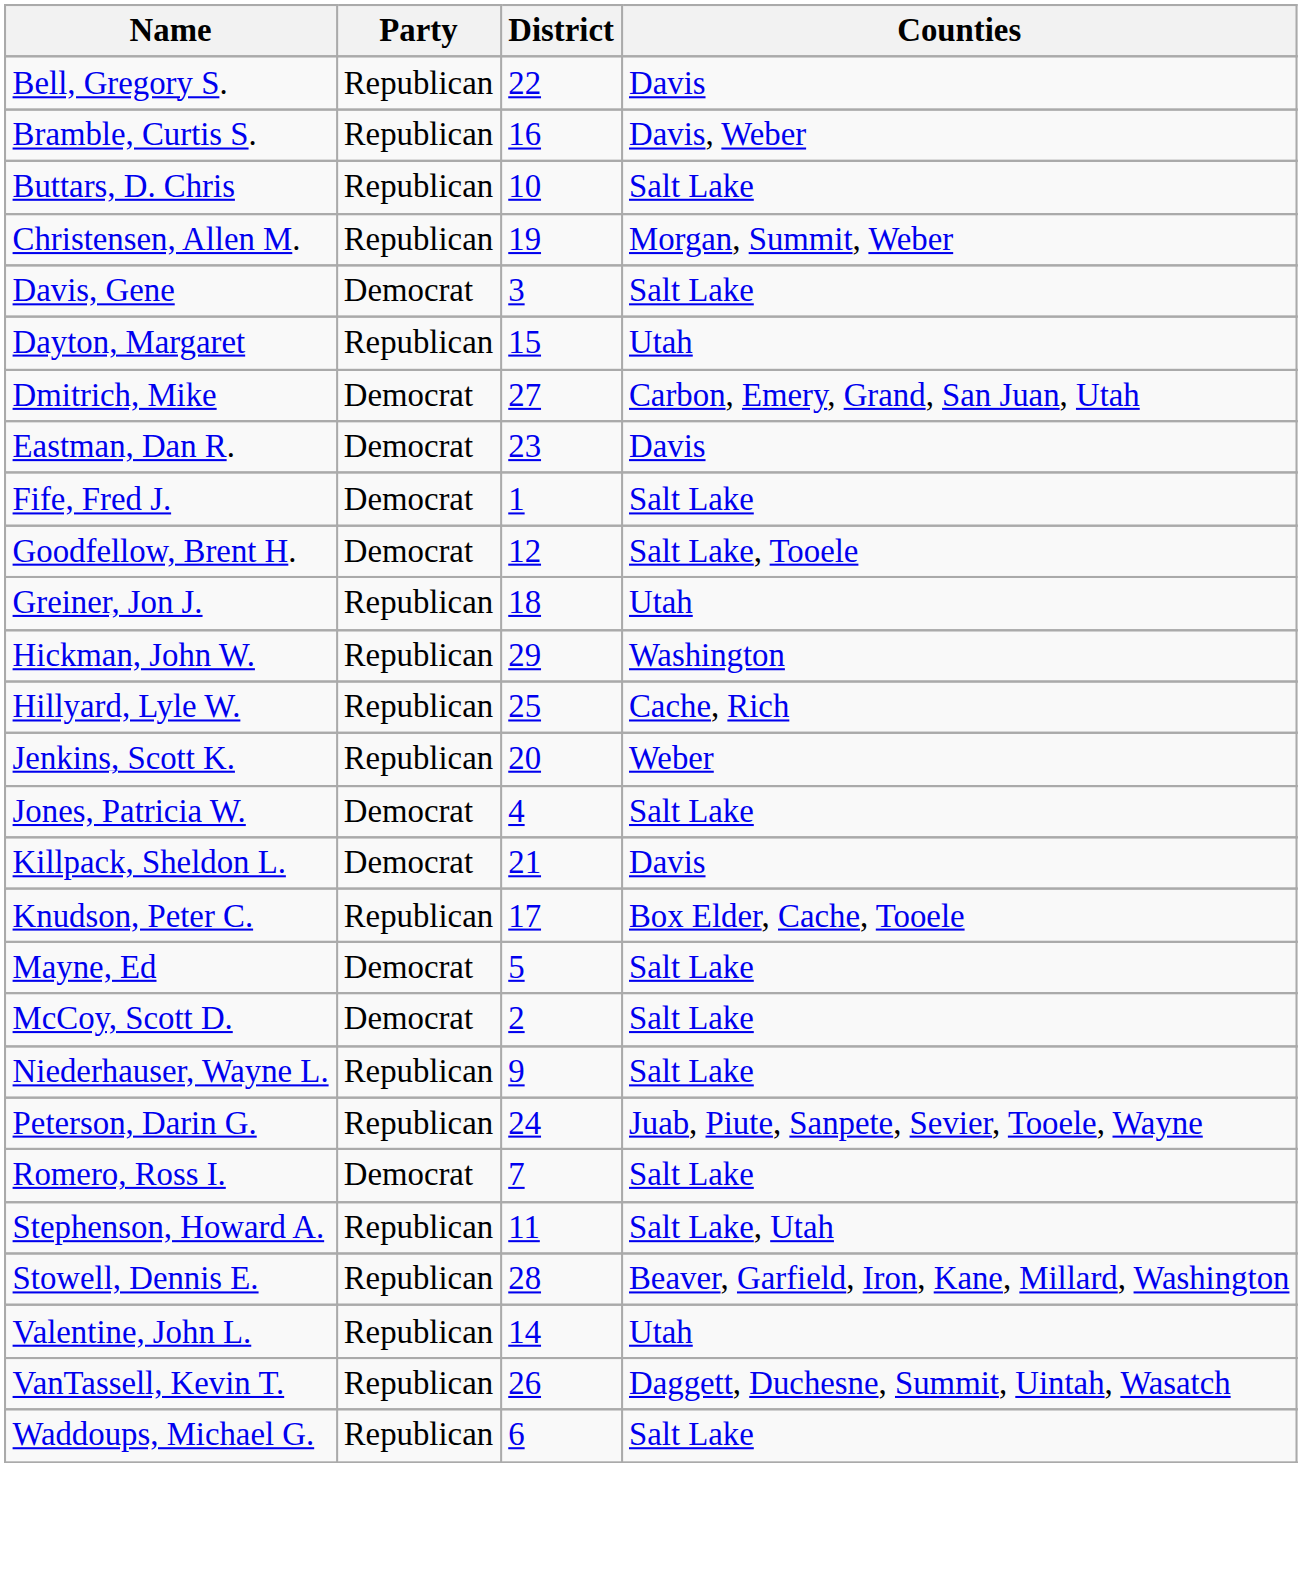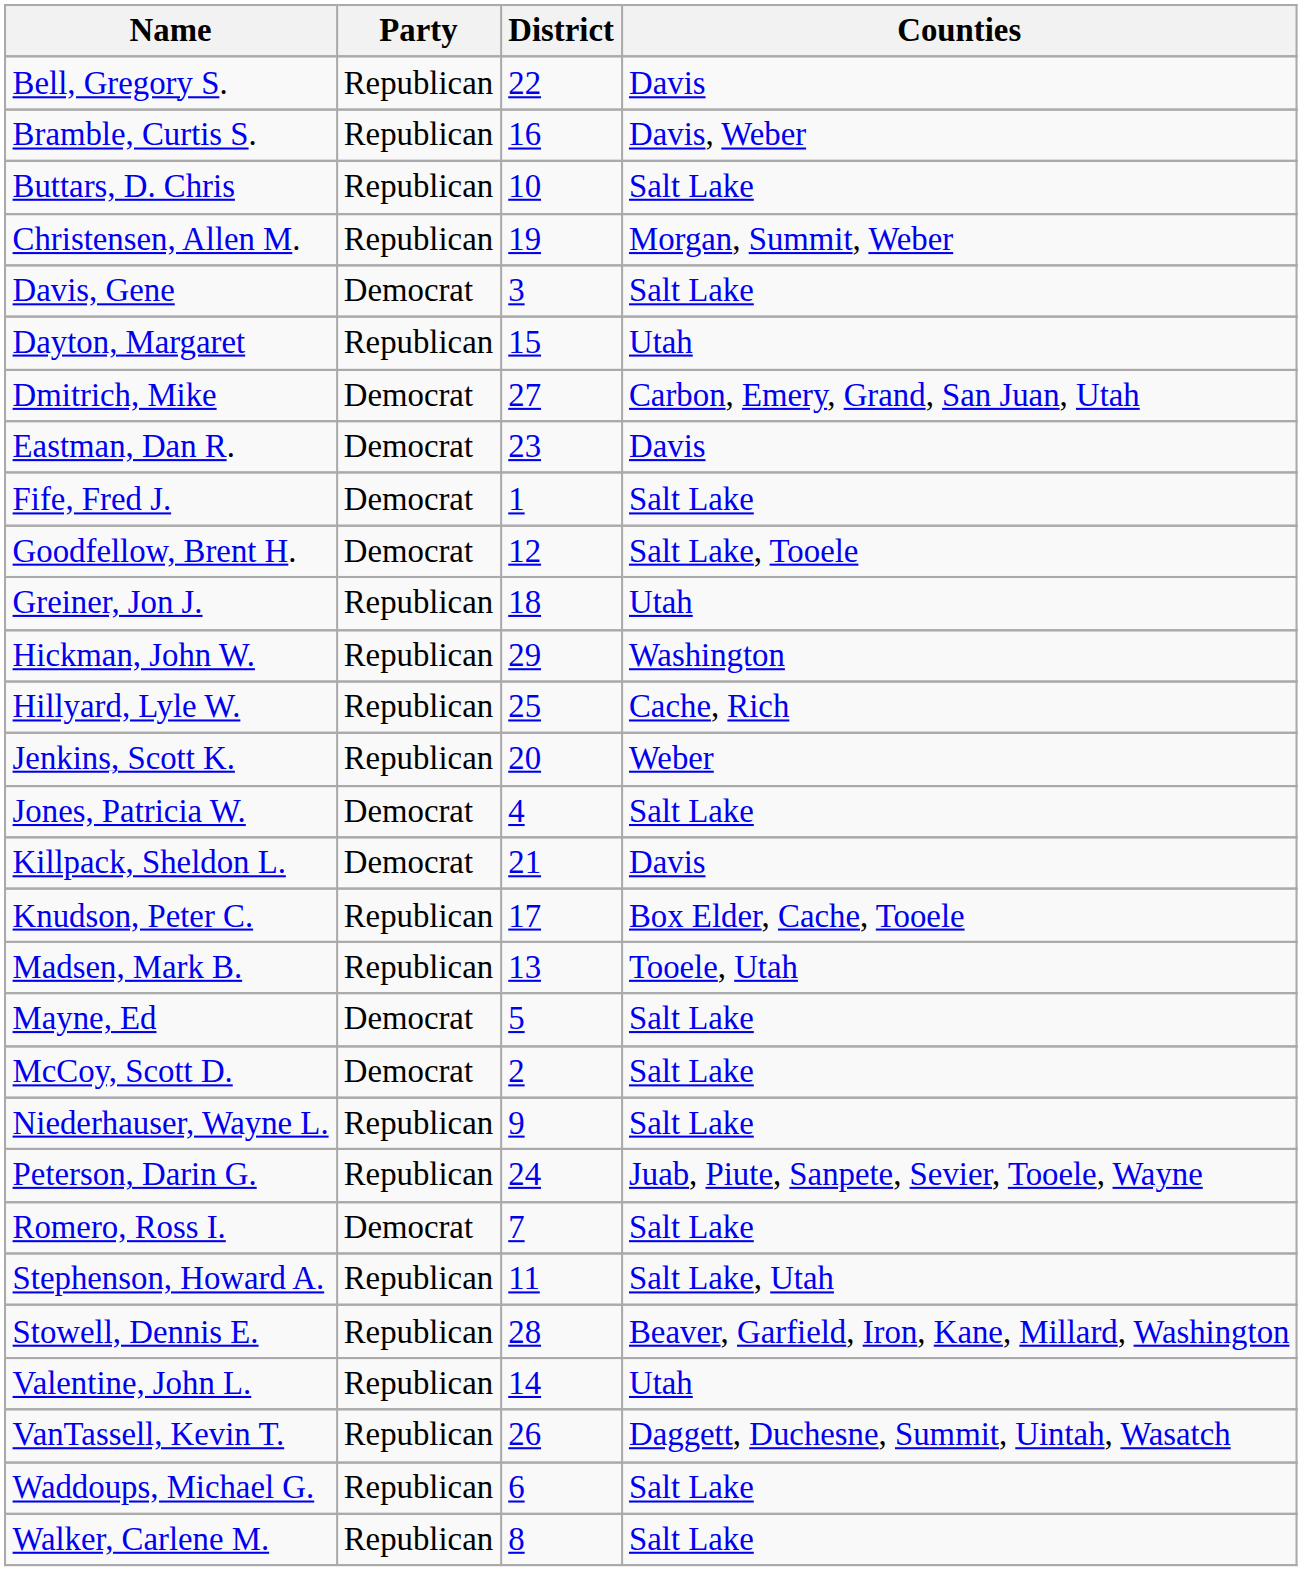 <table class="wikitable">
 <tr>
 <th>Name</th>
 <th>Party</th>
 <th>District</th>
 <th>Counties</th>
 </tr>
 <tr>
 </tr>
 <tr>
 <td><a href='#'>Bell, Gregory S</a>.</td>
 <td>Republican</td>
 <td><a href='#'>22</a></td>
 <td><a href='#'>Davis</a></td>
 </tr>
 <tr>
 </tr>
 <tr>
 <td><a href='#'>Bramble, Curtis S</a>.</td>
 <td>Republican</td>
 <td><a href='#'>16</a></td>
 <td><a href='#'>Davis</a>, <a href='#'>Weber</a></td>
 </tr>
 <tr>
 </tr>
 <tr>
 <td><a href='#'>Buttars, D. Chris</a></td>
 <td>Republican</td>
 <td><a href='#'>10</a></td>
 <td><a href='#'>Salt Lake</a></td>
 </tr>
 <tr>
 </tr>
 <tr>
 <td><a href='#'>Christensen, Allen M</a>.</td>
 <td>Republican</td>
 <td><a href='#'>19</a></td>
 <td><a href='#'>Morgan</a>, <a href='#'>Summit</a>, <a href='#'>Weber</a></td>
 </tr>
 <tr>
 </tr>
 <tr>
 <td><a href='#'>Davis, Gene</a></td>
 <td>Democrat</td>
 <td><a href='#'>3</a></td>
 <td><a href='#'>Salt Lake</a></td>
 </tr>
 <tr>
 </tr>
 <tr>
 <td><a href='#'>Dayton, Margaret</a></td>
 <td>Republican</td>
 <td><a href='#'>15</a></td>
 <td><a href='#'>Utah</a></td>
 </tr>
 <tr>
 </tr>
 <tr>
 <td><a href='#'>Dmitrich, Mike</a></td>
 <td>Democrat</td>
 <td><a href='#'>27</a></td>
 <td><a href='#'>Carbon</a>, <a href='#'>Emery</a>, <a href='#'>Grand</a>, <a href='#'>San Juan</a>, <a href='#'>Utah</a></td>
 </tr>
 <tr>
 </tr>
 <tr>
 <td><a href='#'>Eastman, Dan R</a>.</td>
 <td>Democrat</td>
 <td><a href='#'>23</a></td>
 <td><a href='#'>Davis</a></td>
 </tr>
 <tr>
 </tr>
 <tr>
 <td><a href='#'>Fife, Fred J.</a></td>
 <td>Democrat</td>
 <td><a href='#'>1</a></td>
 <td><a href='#'>Salt Lake</a></td>
 </tr>
 <tr>
 </tr>
 <tr>
 <td><a href='#'>Goodfellow, Brent H</a>.</td>
 <td>Democrat</td>
 <td><a href='#'>12</a></td>
 <td><a href='#'>Salt Lake</a>, <a href='#'>Tooele</a></td>
 </tr>
 <tr>
 <td><a href='#'>Greiner, Jon J.</a></td>
 <td>Republican</td>
 <td><a href='#'>18</a></td>
 <td><a href='#'>Utah</a></td>
 </tr>
 <tr>
 </tr>
 <tr>
 <td><a href='#'>Hickman, John W.</a></td>
 <td>Republican</td>
 <td><a href='#'>29</a></td>
 <td><a href='#'>Washington</a></td>
 </tr>
 <tr>
 </tr>
 <tr>
 <td><a href='#'>Hillyard, Lyle W.</a></td>
 <td>Republican</td>
 <td><a href='#'>25</a></td>
 <td><a href='#'>Cache</a>, <a href='#'>Rich</a></td>
 </tr>
 <tr>
 </tr>
 <tr>
 <td><a href='#'>Jenkins, Scott K.</a></td>
 <td>Republican</td>
 <td><a href='#'>20</a></td>
 <td><a href='#'>Weber</a></td>
 </tr>
 <tr>
 </tr>
 <tr>
 <td><a href='#'>Jones, Patricia W.</a></td>
 <td>Democrat</td>
 <td><a href='#'>4</a></td>
 <td><a href='#'>Salt Lake</a></td>
 </tr>
 <tr>
 </tr>
 <tr>
 <td><a href='#'>Killpack, Sheldon L.</a></td>
 <td>Democrat</td>
 <td><a href='#'>21</a></td>
 <td><a href='#'>Davis</a></td>
 </tr>
 <tr>
 </tr>
 <tr>
 <td><a href='#'>Knudson, Peter C.</a></td>
 <td>Republican</td>
 <td><a href='#'>17</a></td>
 <td><a href='#'>Box Elder</a>, <a href='#'>Cache</a>, <a href='#'>Tooele</a></td>
 </tr>
 <tr>
 </tr>
 <tr>
+<td><a href='#'>Madsen, Mark B.</a></td>
+<td>Republican</td>
+<td><a href='#'>13</a></td>
+<td><a href='#'>Tooele</a>, <a href='#'>Utah</a></td>
+</tr>
+<tr>
 </tr>
 <tr>
 <td><a href='#'>Mayne, Ed</a></td>
 <td>Democrat</td>
 <td><a href='#'>5</a></td>
 <td><a href='#'>Salt Lake</a></td>
 </tr>
 <tr>
 </tr>
 <tr>
 <td><a href='#'>McCoy, Scott D.</a></td>
 <td>Democrat</td>
 <td><a href='#'>2</a></td>
 <td><a href='#'>Salt Lake</a></td>
 </tr>
 <tr>
 </tr>
 <tr>
 <td><a href='#'>Niederhauser, Wayne L.</a></td>
 <td>Republican</td>
 <td><a href='#'>9</a></td>
 <td><a href='#'>Salt Lake</a></td>
 </tr>
 <tr>
 </tr>
 <tr>
 <td><a href='#'>Peterson, Darin G.</a></td>
 <td>Republican</td>
 <td><a href='#'>24</a></td>
 <td><a href='#'>Juab</a>, <a href='#'>Piute</a>, <a href='#'>Sanpete</a>, <a href='#'>Sevier</a>, <a href='#'>Tooele</a>, <a href='#'>Wayne</a></td>
 </tr>
 <tr>
 </tr>
 <tr>
 <td><a href='#'>Romero, Ross I.</a></td>
 <td>Democrat</td>
 <td><a href='#'>7</a></td>
 <td><a href='#'>Salt Lake</a></td>
 </tr>
 <tr>
 </tr>
 <tr>
 <td><a href='#'>Stephenson, Howard A.</a></td>
 <td>Republican</td>
 <td><a href='#'>11</a></td>
 <td><a href='#'>Salt Lake</a>, <a href='#'>Utah</a></td>
 </tr>
 <tr>
 </tr>
 <tr>
 <td><a href='#'>Stowell, Dennis E.</a></td>
 <td>Republican</td>
 <td><a href='#'>28</a></td>
 <td><a href='#'>Beaver</a>, <a href='#'>Garfield</a>, <a href='#'>Iron</a>, <a href='#'>Kane</a>, <a href='#'>Millard</a>, <a href='#'>Washington</a></td>
 </tr>
 <tr>
 </tr>
 <tr>
 <td><a href='#'>Valentine, John L.</a></td>
 <td>Republican</td>
 <td><a href='#'>14</a></td>
 <td><a href='#'>Utah</a></td>
 </tr>
 <tr>
 </tr>
 <tr>
 <td><a href='#'>VanTassell, Kevin T.</a></td>
 <td>Republican</td>
 <td><a href='#'>26</a></td>
 <td><a href='#'>Daggett</a>, <a href='#'>Duchesne</a>, <a href='#'>Summit</a>, <a href='#'>Uintah</a>, <a href='#'>Wasatch</a></td>
 </tr>
 <tr>
 </tr>
 <tr>
 <td><a href='#'>Waddoups, Michael G.</a></td>
 <td>Republican</td>
 <td><a href='#'>6</a></td>
 <td><a href='#'>Salt Lake</a></td>
 </tr>
 <tr>
 </tr>
 <tr>
+<td><a href='#'>Walker, Carlene M.</a></td>
+<td>Republican</td>
+<td><a href='#'>8</a></td>
+<td><a href='#'>Salt Lake</a></td>
+</tr>
+<tr>
 </tr>
 </table>
